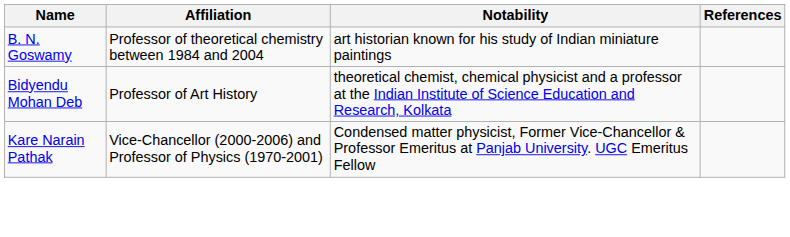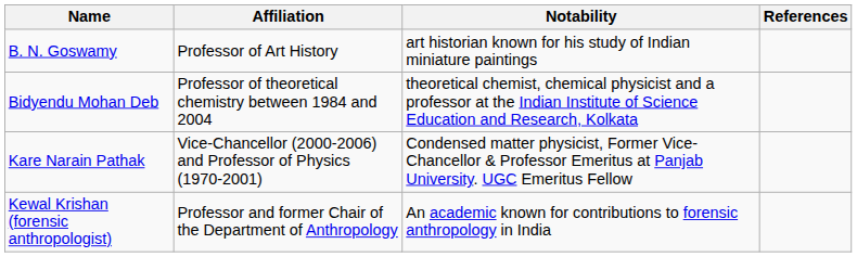 <table class="wikitable">
 <tr>
 <th>Name</th>
 <th>Affiliation</th>
 <th>Notability</th>
 <th>References</th>
 </tr>
 <tr>
 <td><a href='#'>B. N. Goswamy</a></td>
-<td>Professor of theoretical chemistry between 1984 and 2004</td>
+<td>Professor of Art History</td>
 <td>art historian known for his study of Indian miniature paintings</td>
 <td></td>
 </tr>
 <tr>
 <td><a href='#'>Bidyendu Mohan Deb</a></td>
-<td>Professor of Art History</td>
+<td>Professor of theoretical chemistry between 1984 and 2004</td>
 <td>theoretical chemist, chemical physicist and a professor at the <a href='#'>Indian Institute of Science Education and Research, Kolkata</a></td>
 <td></td>
 </tr>
 <tr>
 <td><a href='#'>Kare Narain Pathak</a></td>
 <td>Vice-Chancellor (2000-2006) and Professor of Physics (1970-2001)</td>
 <td>Condensed matter physicist, Former Vice-Chancellor & Professor Emeritus at <a href='#'>Panjab University</a>. <a href='#'>UGC</a> Emeritus Fellow</td>
 <td></td>
 </tr>
+<tr>
+<td><a href='#'>Kewal Krishan (forensic anthropologist)</a></td>
+<td>Professor and former Chair of the Department of <a href='#'>Anthropology</a></td>
+<td>An <a href='#'>academic</a> known for contributions to <a href='#'>forensic anthropology</a> in India</td>
+<td></td>
+</tr>
 </table>
